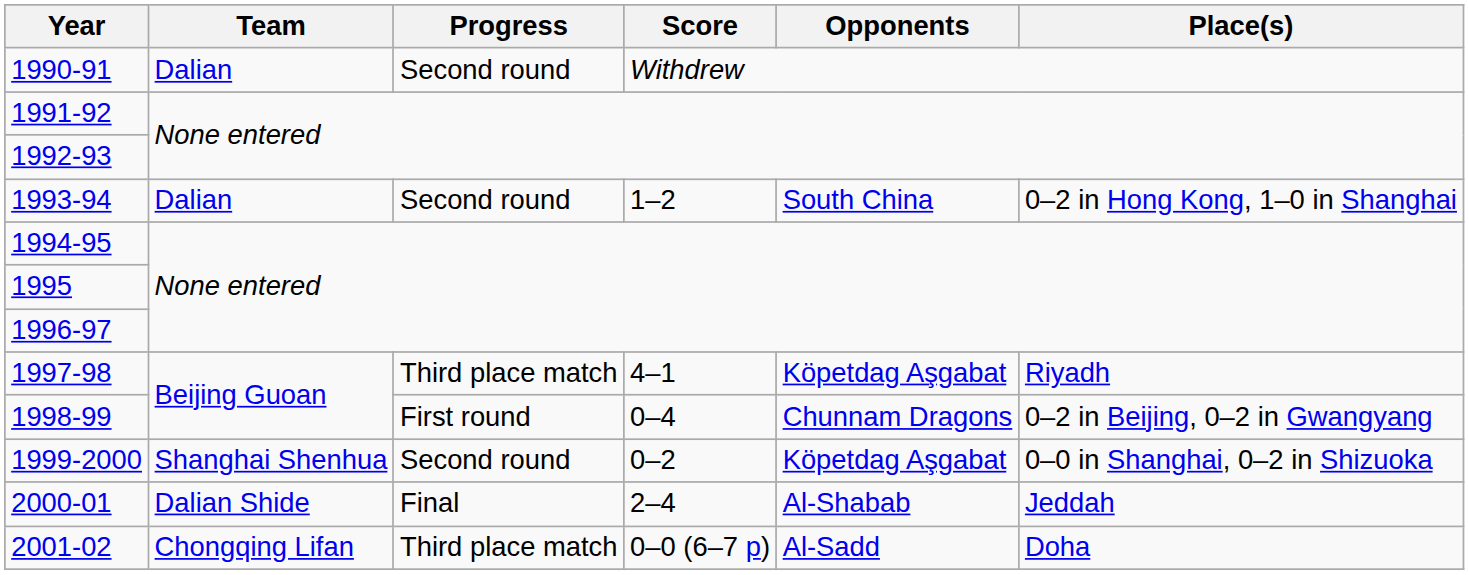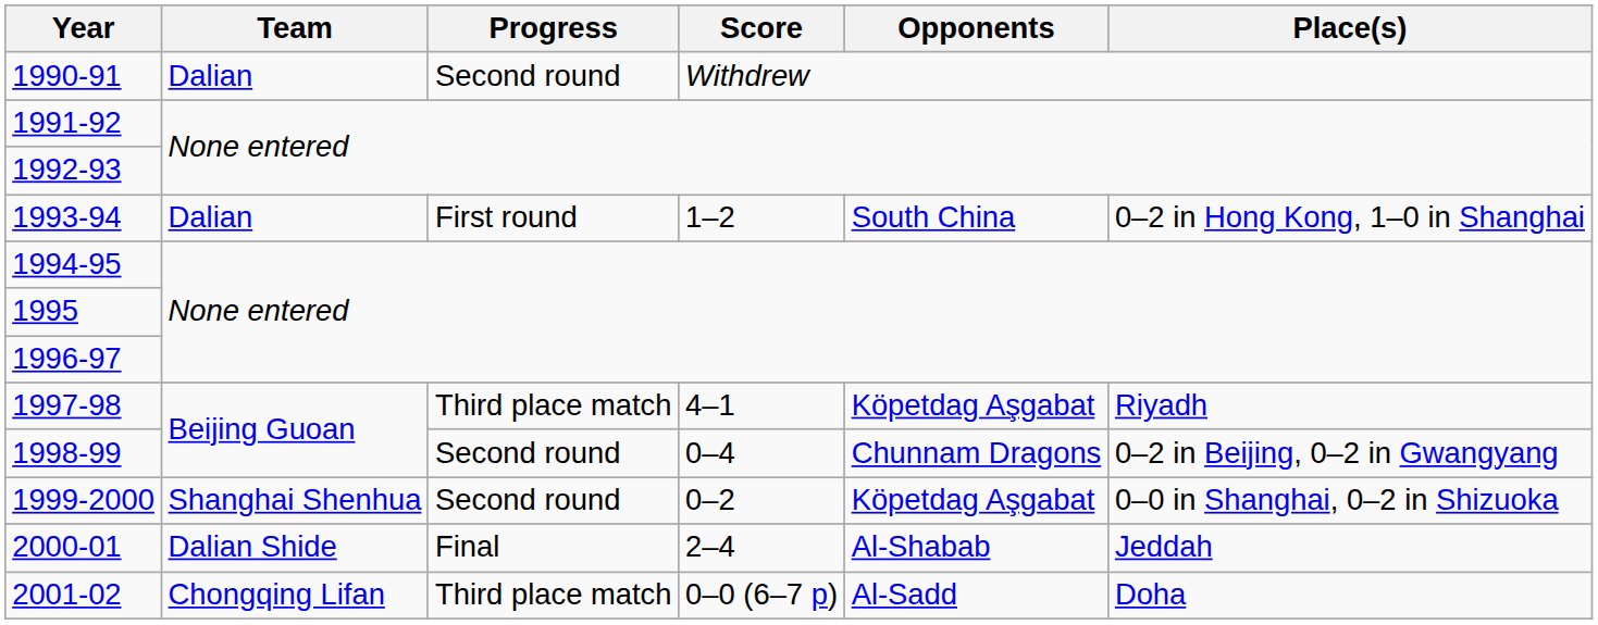 <table class="wikitable Sortable">
 <tr>
 <th>Year</th>
 <th>Team</th>
 <th>Progress</th>
 <th>Score</th>
 <th>Opponents</th>
 <th>Place(s)</th>
 </tr>
 <tr>
 <td><a href='#'>1990-91</a></td>
 <td><a href='#'>Dalian</a></td>
 <td>Second round</td>
 <td colspan=4><em>Withdrew</em></td>
 </tr>
 <tr>
 <td><a href='#'>1991-92</a></td>
 <td colspan=6; rowspan=2><em>None entered</em></td>
 </tr>
 <tr>
 <td><a href='#'>1992-93</a></td>
 </tr>
 <tr>
 <td><a href='#'>1993-94</a></td>
 <td><a href='#'>Dalian</a></td>
-<td>Second round</td>
+<td>First round</td>
 <td>1–2</td>
 <td> <a href='#'>South China</a></td>
 <td>0–2 in <a href='#'>Hong Kong</a>, 1–0 in <a href='#'>Shanghai</a></td>
 </tr>
 <tr>
 <td><a href='#'>1994-95</a></td>
 <td colspan=6; rowspan=3><em>None entered</em></td>
 </tr>
 <tr>
 <td><a href='#'>1995</a></td>
 </tr>
 <tr>
 <td><a href='#'>1996-97</a></td>
 </tr>
 <tr>
 <td><a href='#'>1997-98</a></td>
 <td rowspan=2><a href='#'>Beijing Guoan</a></td>
 <td>Third place match</td>
 <td>4–1</td>
 <td> <a href='#'>Köpetdag Aşgabat</a></td>
 <td><a href='#'>Riyadh</a></td>
 </tr>
 <tr>
 <td><a href='#'>1998-99</a></td>
-<td>First round</td>
+<td>Second round</td>
 <td>0–4</td>
 <td> <a href='#'>Chunnam Dragons</a></td>
 <td>0–2 in <a href='#'>Beijing</a>, 0–2 in <a href='#'>Gwangyang</a></td>
 </tr>
 <tr>
 <td><a href='#'>1999-2000</a></td>
 <td><a href='#'>Shanghai Shenhua</a></td>
 <td>Second round</td>
 <td>0–2</td>
 <td> <a href='#'>Köpetdag Aşgabat</a></td>
 <td>0–0 in <a href='#'>Shanghai</a>, 0–2 in <a href='#'>Shizuoka</a></td>
 </tr>
 <tr>
 <td><a href='#'>2000-01</a></td>
 <td><a href='#'>Dalian Shide</a></td>
 <td>Final</td>
 <td>2–4</td>
 <td> <a href='#'>Al-Shabab</a></td>
 <td><a href='#'>Jeddah</a></td>
 </tr>
 <tr>
 <td><a href='#'>2001-02</a></td>
 <td><a href='#'>Chongqing Lifan</a></td>
 <td>Third place match</td>
 <td>0–0 (6–7 <a href='#'>p</a>)</td>
 <td> <a href='#'>Al-Sadd</a></td>
 <td><a href='#'>Doha</a></td>
 </tr>
 </table>
